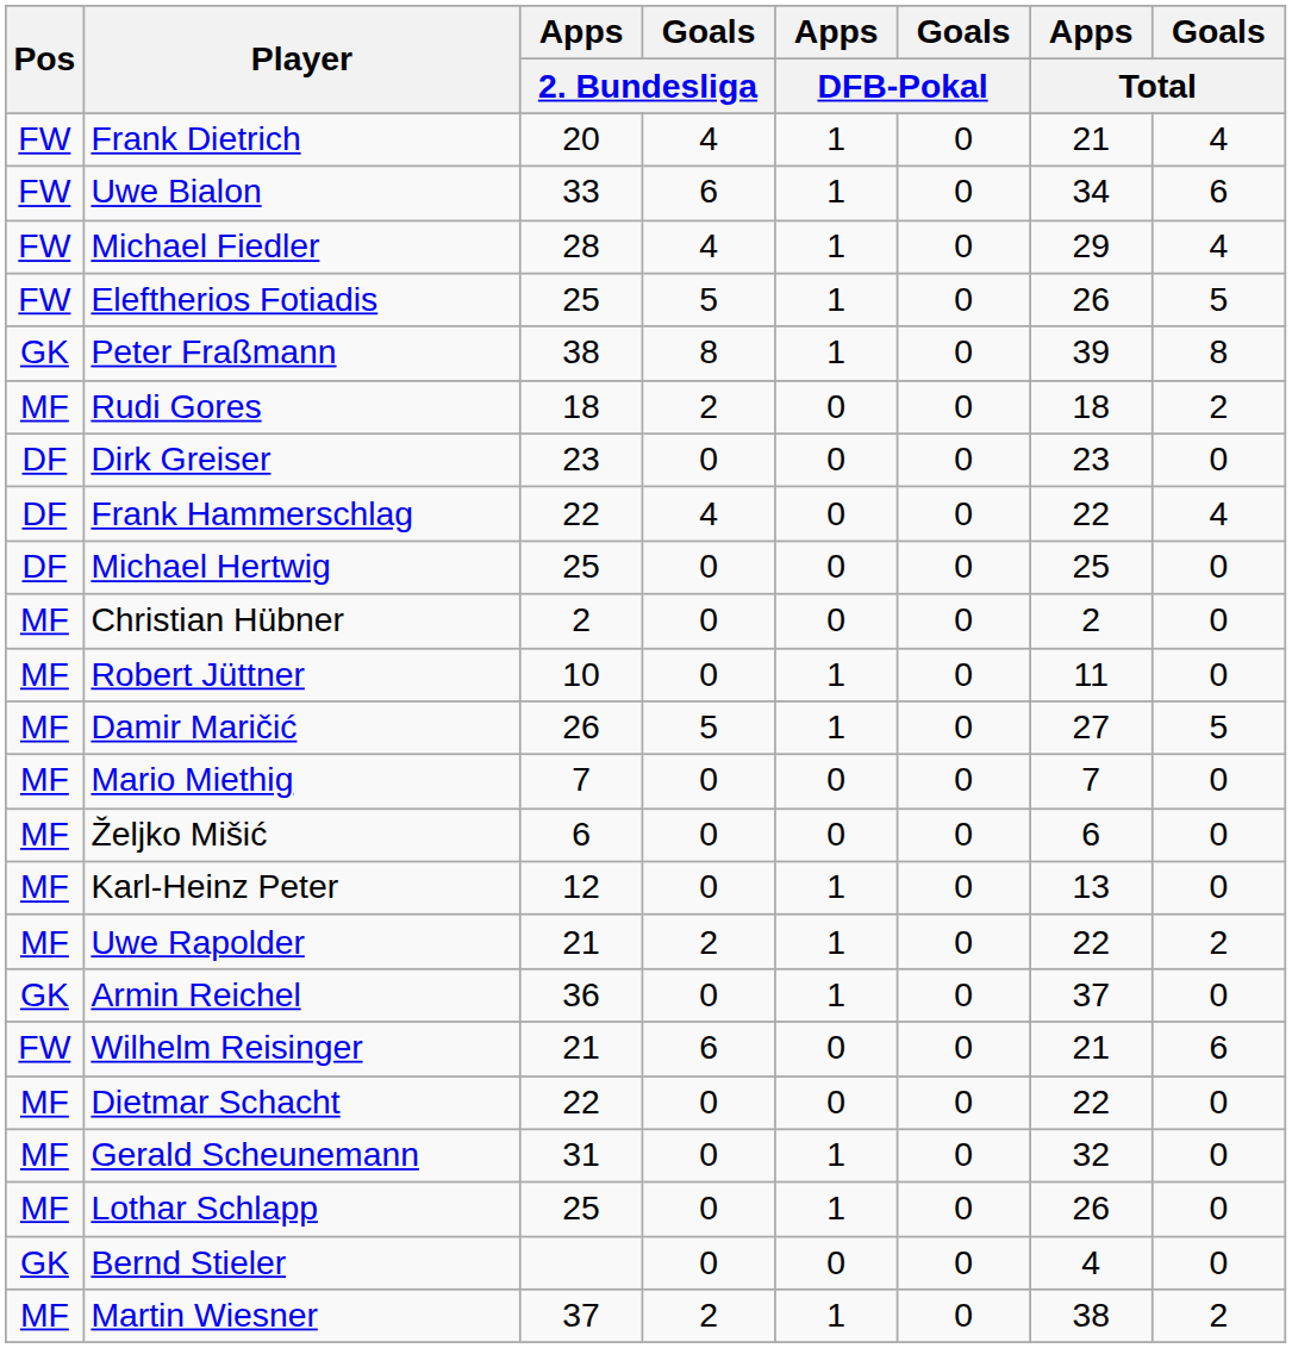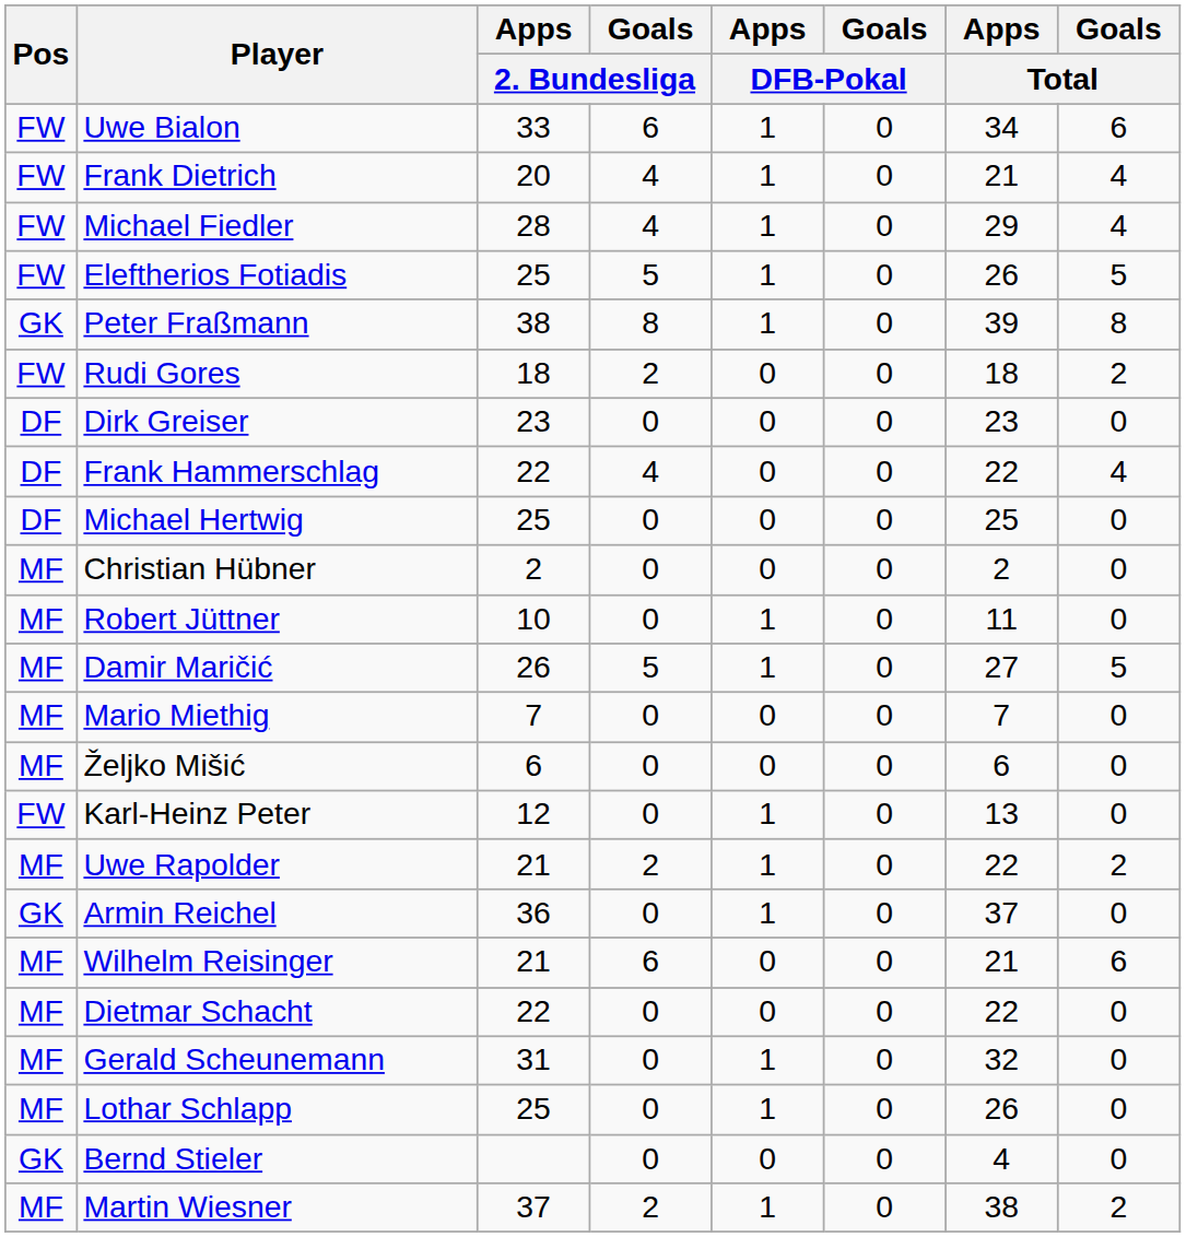 <table class="wikitable sortable" style="text-align:center">
 <tr>
 <th rowspan="2" class="unsortable">Pos</th>
 <th rowspan="2" class="unsortable" width="200">Player</th>
 <th>Apps</th>
 <th>Goals</th>
 <th>Apps</th>
 <th>Goals</th>
 <th>Apps</th>
 <th>Goals</th>
 </tr>
 <tr class="unsortable">
 <th colspan="2" width="125"><a href='#'>2. Bundesliga</a></th>
 <th colspan="2" width="125"><a href='#'>DFB-Pokal</a></th>
 <th colspan="2" width="125">Total</th>
 </tr>
 <tr>
 <td><a href='#'>FW</a></td>
+<td align="left"> <a href='#'>Uwe Bialon</a></td>
+<td>33</td>
+<td>6</td>
+<td>1</td>
+<td>0</td>
+<td>34</td>
+<td>6</td>
+</tr>
+<tr>
+<td><a href='#'>FW</a></td>
 <td align="left"> <a href='#'>Frank Dietrich</a></td>
 <td>20</td>
 <td>4</td>
 <td>1</td>
 <td>0</td>
 <td>21</td>
 <td>4</td>
-</tr>
-<tr>
-<td><a href='#'>FW</a></td>
-<td align="left"> <a href='#'>Uwe Bialon</a></td>
-<td>33</td>
-<td>6</td>
-<td>1</td>
-<td>0</td>
-<td>34</td>
-<td>6</td>
 </tr>
 <tr>
 <td><a href='#'>FW</a></td>
 <td align="left"> <a href='#'>Michael Fiedler</a></td>
 <td>28</td>
 <td>4</td>
 <td>1</td>
 <td>0</td>
 <td>29</td>
 <td>4</td>
 </tr>
 <tr>
 <td><a href='#'>FW</a></td>
 <td align="left"> <a href='#'>Eleftherios Fotiadis</a></td>
 <td>25</td>
 <td>5</td>
 <td>1</td>
 <td>0</td>
 <td>26</td>
 <td>5</td>
 </tr>
 <tr>
 <td><a href='#'>GK</a></td>
 <td align="left"> <a href='#'>Peter Fraßmann</a></td>
 <td>38</td>
 <td>8</td>
 <td>1</td>
 <td>0</td>
 <td>39</td>
 <td>8</td>
 </tr>
 <tr>
-<td><a href='#'>MF</a></td>
+<td><a href='#'>FW</a></td>
 <td align="left"> <a href='#'>Rudi Gores</a></td>
 <td>18</td>
 <td>2</td>
 <td>0</td>
 <td>0</td>
 <td>18</td>
 <td>2</td>
 </tr>
 <tr>
 <td><a href='#'>DF</a></td>
 <td align="left"> <a href='#'>Dirk Greiser</a></td>
 <td>23</td>
 <td>0</td>
 <td>0</td>
 <td>0</td>
 <td>23</td>
 <td>0</td>
 </tr>
 <tr>
 <td><a href='#'>DF</a></td>
 <td align="left"> <a href='#'>Frank Hammerschlag</a></td>
 <td>22</td>
 <td>4</td>
 <td>0</td>
 <td>0</td>
 <td>22</td>
 <td>4</td>
 </tr>
 <tr>
 <td><a href='#'>DF</a></td>
 <td align="left"> <a href='#'>Michael Hertwig</a></td>
 <td>25</td>
 <td>0</td>
 <td>0</td>
 <td>0</td>
 <td>25</td>
 <td>0</td>
 </tr>
 <tr>
 <td><a href='#'>MF</a></td>
 <td align="left"> Christian Hübner</td>
 <td>2</td>
 <td>0</td>
 <td>0</td>
 <td>0</td>
 <td>2</td>
 <td>0</td>
 </tr>
 <tr>
 <td><a href='#'>MF</a></td>
 <td align="left"> <a href='#'>Robert Jüttner</a></td>
 <td>10</td>
 <td>0</td>
 <td>1</td>
 <td>0</td>
 <td>11</td>
 <td>0</td>
 </tr>
 <tr>
 <td><a href='#'>MF</a></td>
 <td align="left"> <a href='#'>Damir Maričić</a></td>
 <td>26</td>
 <td>5</td>
 <td>1</td>
 <td>0</td>
 <td>27</td>
 <td>5</td>
 </tr>
 <tr>
 <td><a href='#'>MF</a></td>
 <td align="left"> <a href='#'>Mario Miethig</a></td>
 <td>7</td>
 <td>0</td>
 <td>0</td>
 <td>0</td>
 <td>7</td>
 <td>0</td>
 </tr>
 <tr>
 <td><a href='#'>MF</a></td>
 <td align="left"> Željko Mišić</td>
 <td>6</td>
 <td>0</td>
 <td>0</td>
 <td>0</td>
 <td>6</td>
 <td>0</td>
 </tr>
 <tr>
-<td><a href='#'>MF</a></td>
+<td><a href='#'>FW</a></td>
 <td align="left"> Karl-Heinz Peter</td>
 <td>12</td>
 <td>0</td>
 <td>1</td>
 <td>0</td>
 <td>13</td>
 <td>0</td>
 </tr>
 <tr>
 <td><a href='#'>MF</a></td>
 <td align="left"> <a href='#'>Uwe Rapolder</a></td>
 <td>21</td>
 <td>2</td>
 <td>1</td>
 <td>0</td>
 <td>22</td>
 <td>2</td>
 </tr>
 <tr>
 <td><a href='#'>GK</a></td>
 <td align="left"> <a href='#'>Armin Reichel</a></td>
 <td>36</td>
 <td>0</td>
 <td>1</td>
 <td>0</td>
 <td>37</td>
 <td>0</td>
 </tr>
 <tr>
-<td><a href='#'>FW</a></td>
+<td><a href='#'>MF</a></td>
 <td align="left"> <a href='#'>Wilhelm Reisinger</a></td>
 <td>21</td>
 <td>6</td>
 <td>0</td>
 <td>0</td>
 <td>21</td>
 <td>6</td>
 </tr>
 <tr>
 <td><a href='#'>MF</a></td>
 <td align="left"> <a href='#'>Dietmar Schacht</a></td>
 <td>22</td>
 <td>0</td>
 <td>0</td>
 <td>0</td>
 <td>22</td>
 <td>0</td>
 </tr>
 <tr>
 <td><a href='#'>MF</a></td>
 <td align="left"> <a href='#'>Gerald Scheunemann</a></td>
 <td>31</td>
 <td>0</td>
 <td>1</td>
 <td>0</td>
 <td>32</td>
 <td>0</td>
 </tr>
 <tr>
 <td><a href='#'>MF</a></td>
 <td align="left"> <a href='#'>Lothar Schlapp</a></td>
 <td>25</td>
 <td>0</td>
 <td>1</td>
 <td>0</td>
 <td>26</td>
 <td>0</td>
 </tr>
 <tr>
 <td><a href='#'>GK</a></td>
 <td align="left"> <a href='#'>Bernd Stieler</a></td>
 <td></td>
 <td>0</td>
 <td>0</td>
 <td>0</td>
 <td>4</td>
 <td>0</td>
 </tr>
 <tr>
 <td><a href='#'>MF</a></td>
 <td align="left"> <a href='#'>Martin Wiesner</a></td>
 <td>37</td>
 <td>2</td>
 <td>1</td>
 <td>0</td>
 <td>38</td>
 <td>2</td>
 </tr>
 </table>
